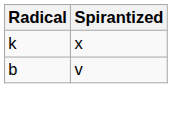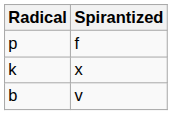 <table class="wikitable">
 <tr>
 <th>Radical</th>
 <th>Spirantized</th>
+</tr>
+<tr>
+<td>p</td>
+<td>f</td>
 </tr>
 <tr>
 <td>k</td>
 <td>x</td>
 </tr>
 <tr>
 <td>b</td>
 <td>v</td>
 </tr>
 </table>
